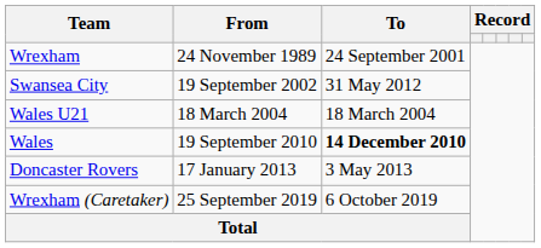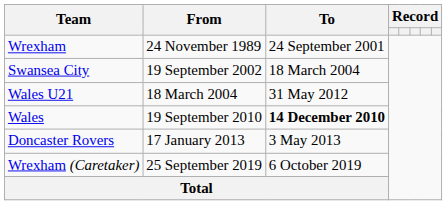 <table class=wikitable style="text-align: center">
 <tr>
 <th rowspan=2>Team</th>
 <th rowspan=2>From</th>
 <th rowspan=2>To</th>
 <th colspan=5>Record</th>
 </tr>
 <tr>
 <th></th>
 <th></th>
 <th></th>
 <th></th>
 <th></th>
 </tr>
 <tr>
 <td align=left><a href='#'>Wrexham</a></td>
 <td align=left>24 November 1989</td>
 <td align=left>24 September 2001<br></td>
 </tr>
 <tr>
 <td align=left><a href='#'>Swansea City</a></td>
 <td align=left>19 September 2002</td>
-<td align=left>31 May 2012<br></td>
+<td align=left>18 March 2004<br></td>
 </tr>
 <tr>
 <td align=left><a href='#'>Wales U21</a></td>
 <td align=left>18 March 2004</td>
-<td align=left>18 March 2004<br></td>
+<td align=left>31 May 2012<br></td>
 </tr>
 <tr>
 <td align=left><a href='#'>Wales</a></td>
 <td align=left>19 September 2010</td>
 <td align=left><strong>14 December 2010<br></strong></td>
 </tr>
 <tr>
 <td align=left><a href='#'>Doncaster Rovers</a></td>
 <td align=left>17 January 2013</td>
 <td align=left>3 May 2013<br></td>
 </tr>
 <tr>
 <td align=left><a href='#'>Wrexham</a> <em>(Caretaker)</em></td>
 <td align=left>25 September 2019</td>
 <td align=left>6 October 2019<br></td>
 </tr>
 <tr>
 <th colspan=3>Total<br></th>
 </tr>
 </table>
